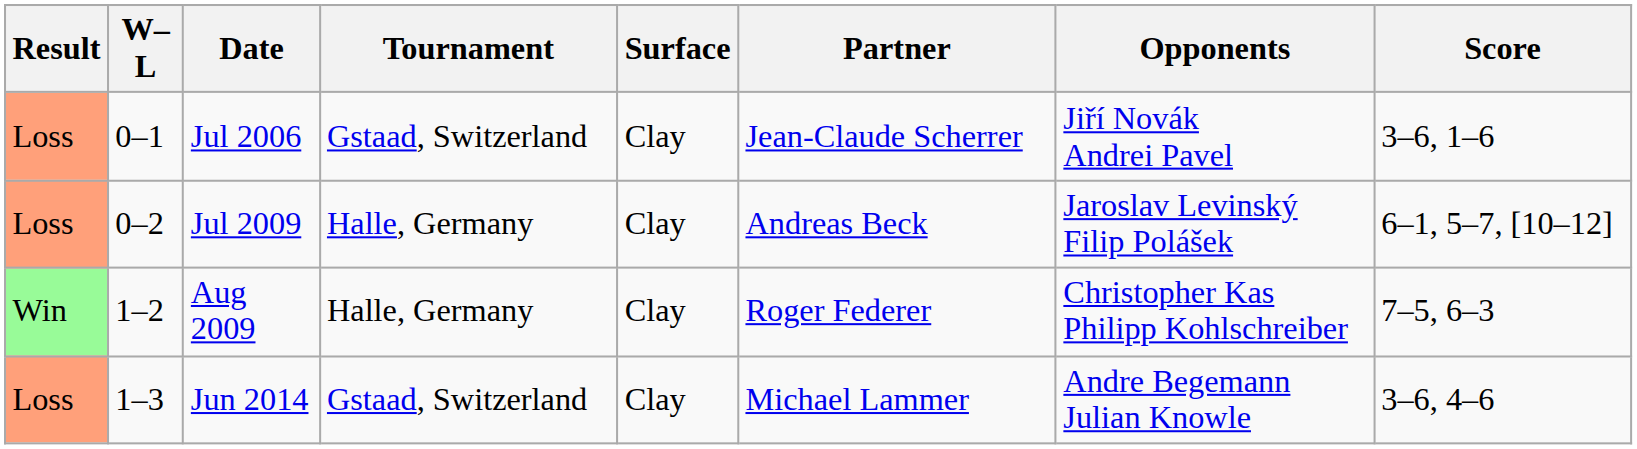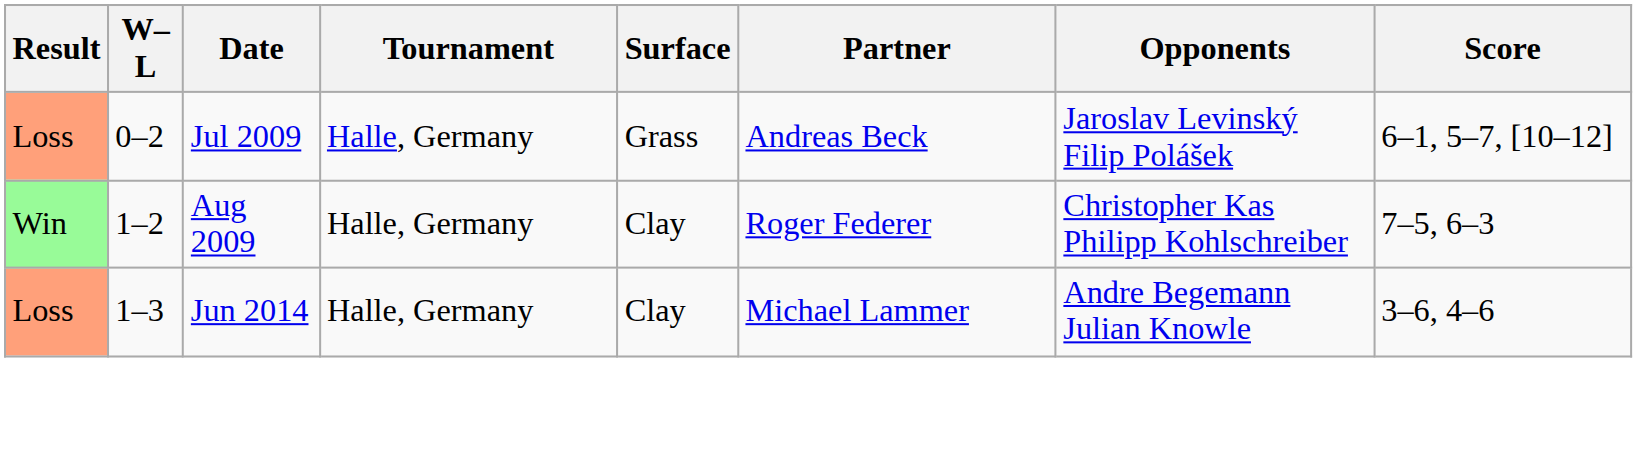 <table class="sortable wikitable">
 <tr>
 <th style="width:40px">Result</th>
 <th style="width:30px" class="unsortable">W–L</th>
 <th style="width:60px">Date</th>
 <th style="width:140px">Tournament</th>
 <th style="width:50px">Surface</th>
 <th style="width:150px">Partner</th>
 <th style="width:150px">Opponents</th>
 <th style="width:120px" class="unsortable">Score</th>
 </tr>
 <tr>
 <td style="background:#ffa07a;">Loss</td>
-<td>0–1</td>
-<td><a href='#'>Jul 2006</a></td>
-<td><a href='#'>Gstaad</a>, Switzerland</td>
-<td>Clay</td>
-<td> <a href='#'>Jean-Claude Scherrer</a></td>
-<td> <a href='#'>Jiří Novák</a><br> <a href='#'>Andrei Pavel</a></td>
-<td>3–6, 1–6</td>
-</tr>
-<tr>
-<td style="background:#ffa07a;">Loss</td>
 <td>0–2</td>
 <td><a href='#'>Jul 2009</a></td>
 <td><a href='#'>Halle</a>, Germany</td>
-<td>Clay</td>
+<td>Grass</td>
 <td> <a href='#'>Andreas Beck</a></td>
 <td> <a href='#'>Jaroslav Levinský</a><br> <a href='#'>Filip Polášek</a></td>
 <td>6–1, 5–7, [10–12]</td>
 </tr>
 <tr>
 <td style="background:#98fb98;">Win</td>
 <td>1–2</td>
 <td><a href='#'>Aug 2009</a></td>
 <td>Halle, Germany</td>
 <td>Clay</td>
 <td> <a href='#'>Roger Federer</a></td>
 <td> <a href='#'>Christopher Kas</a><br> <a href='#'>Philipp Kohlschreiber</a></td>
 <td>7–5, 6–3</td>
 </tr>
 <tr>
 <td style="background:#ffa07a;">Loss</td>
 <td>1–3</td>
 <td><a href='#'>Jun 2014</a></td>
-<td><a href='#'>Gstaad</a>, Switzerland</td>
+<td>Halle, Germany</td>
 <td>Clay</td>
 <td> <a href='#'>Michael Lammer</a></td>
 <td> <a href='#'>Andre Begemann</a><br> <a href='#'>Julian Knowle</a></td>
 <td>3–6, 4–6</td>
 </tr>
 </table>
